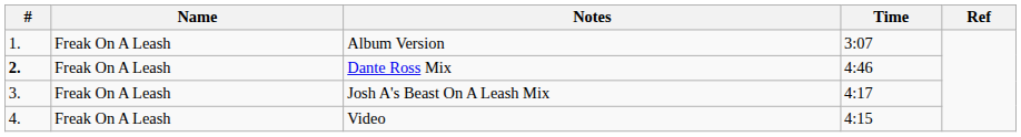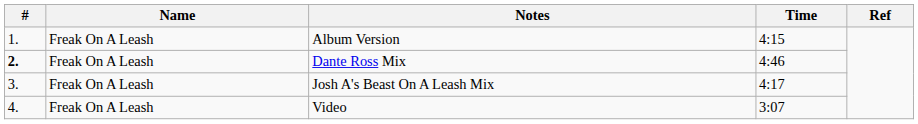 <table class="wikitable center" style="margin-top: 0; width:80%">
 <tr>
 <th align="left">#</th>
 <th align="left">Name</th>
 <th align="left">Notes</th>
 <th align="left">Time</th>
 <th align="left">Ref</th>
 </tr>
 <tr>
 <td>1.</td>
 <td>Freak On A Leash</td>
 <td>Album Version</td>
-<td>3:07</td>
+<td>4:15</td>
 <td rowspan="4"></td>
 </tr>
 <tr>
 <td><strong>2.</strong></td>
 <td>Freak On A Leash</td>
 <td><a href='#'>Dante Ross</a> Mix</td>
 <td>4:46</td>
 </tr>
 <tr>
 <td>3.</td>
 <td>Freak On A Leash</td>
 <td>Josh A's Beast On A Leash Mix</td>
 <td>4:17</td>
 </tr>
 <tr>
 <td>4.</td>
 <td>Freak On A Leash</td>
 <td>Video</td>
-<td>4:15</td>
+<td>3:07</td>
 </tr>
 </table>
